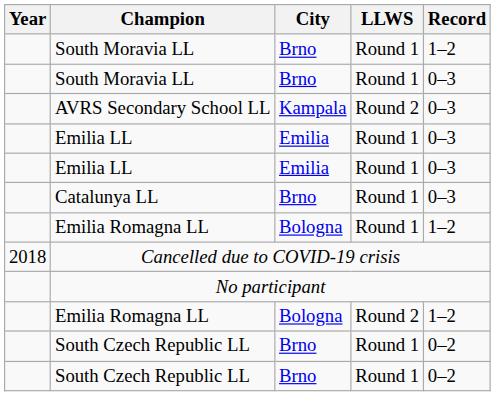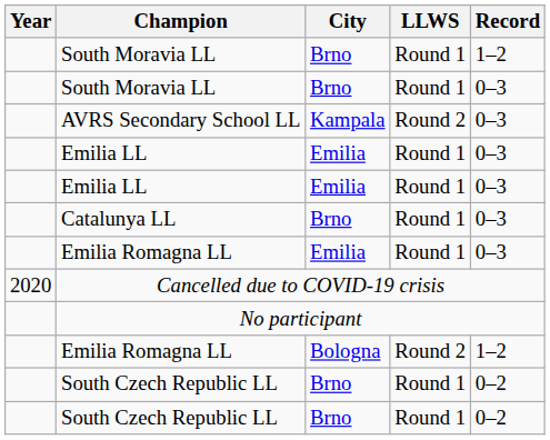 <table class="wikitable">
 <tr>
 <th>Year</th>
 <th>Champion</th>
 <th>City</th>
 <th>LLWS</th>
 <th>Record</th>
 </tr>
 <tr>
 <td></td>
 <td>South Moravia LL</td>
 <td> <a href='#'>Brno</a></td>
 <td>Round 1</td>
 <td>1–2</td>
 </tr>
 <tr>
 <td></td>
 <td>South Moravia LL</td>
 <td> <a href='#'>Brno</a></td>
 <td>Round 1</td>
 <td>0–3</td>
 </tr>
 <tr>
 <td></td>
 <td>AVRS Secondary School LL</td>
 <td> <a href='#'>Kampala</a></td>
 <td>Round 2</td>
 <td>0–3</td>
 </tr>
 <tr>
 <td></td>
 <td>Emilia LL</td>
 <td> <a href='#'>Emilia</a></td>
 <td>Round 1</td>
 <td>0–3</td>
 </tr>
 <tr>
 <td></td>
 <td>Emilia LL</td>
 <td> <a href='#'>Emilia</a></td>
 <td>Round 1</td>
 <td>0–3</td>
 </tr>
 <tr>
 <td></td>
 <td>Catalunya LL</td>
 <td> <a href='#'>Brno</a></td>
 <td>Round 1</td>
 <td>0–3</td>
 </tr>
 <tr>
 <td></td>
 <td>Emilia Romagna LL</td>
-<td> <a href='#'>Bologna</a></td>
+<td> <a href='#'>Emilia</a></td>
 <td>Round 1</td>
-<td>1–2</td>
+<td>0–3</td>
 </tr>
 <tr>
-<td>2018</td>
+<td>2020</td>
 <td align=center colspan=4><em>Cancelled due to COVID-19 crisis</em> </td>
 </tr>
 <tr>
 <td></td>
 <td align=center colspan=4><em>No participant</em></td>
 </tr>
 <tr>
 <td></td>
 <td>Emilia Romagna LL</td>
 <td> <a href='#'>Bologna</a></td>
 <td>Round 2</td>
 <td>1–2</td>
 </tr>
 <tr>
 <td></td>
 <td>South Czech Republic LL</td>
 <td> <a href='#'>Brno</a></td>
 <td>Round 1</td>
 <td>0–2</td>
 </tr>
 <tr>
 <td></td>
 <td>South Czech Republic LL</td>
 <td> <a href='#'>Brno</a></td>
 <td>Round 1</td>
 <td>0–2</td>
 </tr>
 </table>
